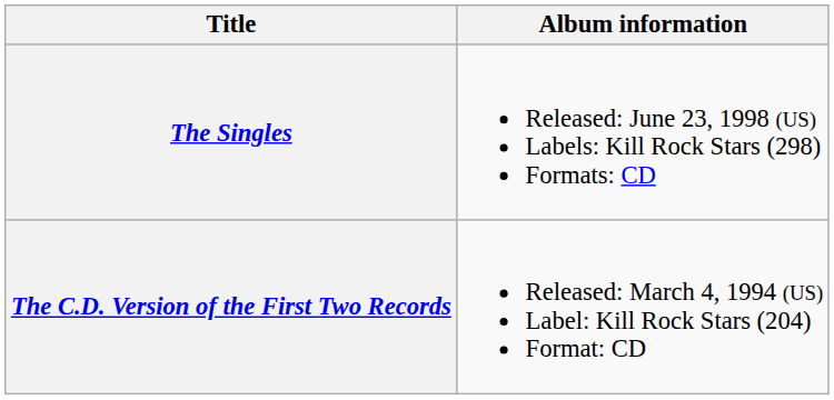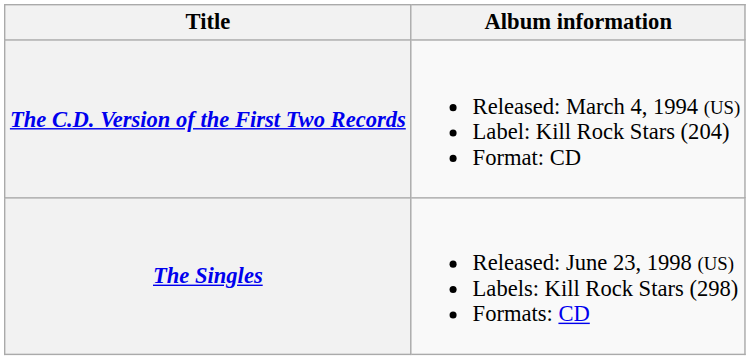 <table class="wikitable plainrowheaders" style="text-align:left">
 <tr>
 <th scope="col">Title</th>
 <th scope="col">Album information</th>
 </tr>
 <tr>
+<th scope="row"><em><a href='#'>The C.D. Version of the First Two Records</a></em></th>
+<td><br><ul><li>Released: March 4, 1994 <small>(US)</small></li><li>Label: Kill Rock Stars (204)</li><li>Format: CD</li></ul></td>
+</tr>
+<tr>
 <th scope="row"><em><a href='#'>The Singles</a></em></th>
 <td><br><ul><li>Released: June 23, 1998 <small>(US)</small></li><li>Labels: Kill Rock Stars (298)</li><li>Formats: <a href='#'>CD</a></li></ul></td>
 </tr>
-<tr>
-<th scope="row"><em><a href='#'>The C.D. Version of the First Two Records</a></em></th>
-<td><br><ul><li>Released: March 4, 1994 <small>(US)</small></li><li>Label: Kill Rock Stars (204)</li><li>Format: CD</li></ul></td>
-</tr>
 </table>
